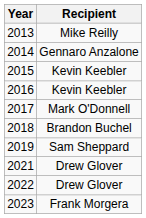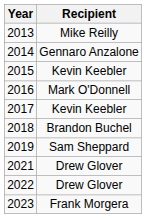 <table class="wikitable" style="text-align:center">
 <tr>
 <th>Year</th>
 <th>Recipient</th>
 </tr>
 <tr>
 <td>2013</td>
 <td>Mike Reilly</td>
 </tr>
 <tr>
 <td>2014</td>
 <td>Gennaro Anzalone</td>
 </tr>
 <tr>
 <td>2015</td>
 <td>Kevin Keebler</td>
 </tr>
 <tr>
 <td>2016</td>
-<td>Kevin Keebler</td>
+<td>Mark O'Donnell</td>
 </tr>
 <tr>
 <td>2017</td>
-<td>Mark O'Donnell</td>
+<td>Kevin Keebler</td>
 </tr>
 <tr>
 <td>2018</td>
 <td>Brandon Buchel</td>
 </tr>
 <tr>
 <td>2019</td>
 <td>Sam Sheppard</td>
 </tr>
 <tr>
 <td>2021</td>
 <td>Drew Glover</td>
 </tr>
 <tr>
 <td>2022</td>
 <td>Drew Glover</td>
 </tr>
 <tr>
 <td>2023</td>
 <td>Frank Morgera</td>
 </tr>
 </table>
